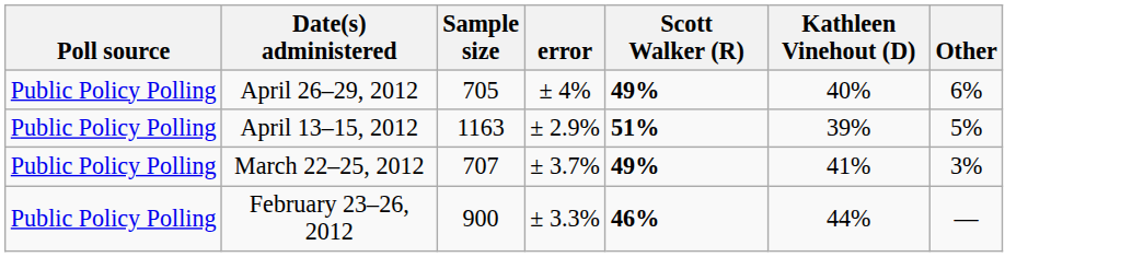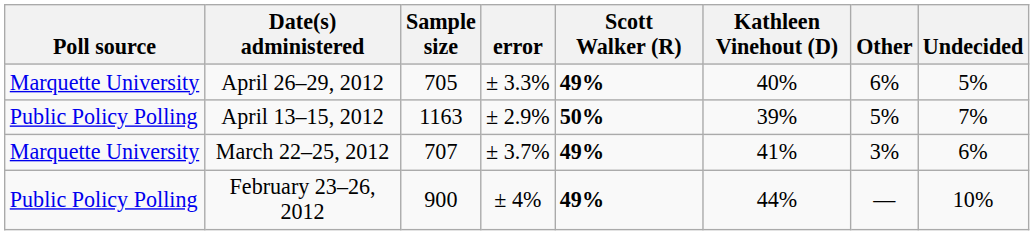 <table class="wikitable">
 <tr valign= bottom>
 <th>Poll source</th>
 <th style="width:135px;">Date(s)<br>administered</th>
 <th class=small>Sample<br>size</th>
 <th><br>error</th>
 <th style="width:100px;">Scott<br>Walker (R)</th>
 <th style="width:100px;">Kathleen<br>Vinehout (D)</th>
 <th>Other</th>
+<th>Undecided</th>
 </tr>
 <tr>
-<td><a href='#'>Public Policy Polling</a></td>
+<td><a href='#'>Marquette University</a></td>
 <td align=center>April 26–29, 2012</td>
 <td align=center>705</td>
-<td align=center>± 4%</td>
+<td align=center>± 3.3%</td>
 <td><strong>49%</strong></td>
 <td align=center>40%</td>
 <td align=center>6%</td>
+<td align=center>5%</td>
 </tr>
 <tr>
 <td><a href='#'>Public Policy Polling</a></td>
 <td align=center>April 13–15, 2012</td>
 <td align=center>1163</td>
 <td align=center>± 2.9%</td>
-<td><strong>51%</strong></td>
+<td><strong>50%</strong></td>
 <td align=center>39%</td>
 <td align=center>5%</td>
+<td align=center>7%</td>
 </tr>
 <tr>
-<td><a href='#'>Public Policy Polling</a></td>
+<td><a href='#'>Marquette University</a></td>
 <td align=center>March 22–25, 2012</td>
 <td align=center>707</td>
 <td align=center>± 3.7%</td>
 <td><strong>49%</strong></td>
 <td align=center>41%</td>
 <td align=center>3%</td>
+<td align=center>6%</td>
 </tr>
 <tr>
 <td><a href='#'>Public Policy Polling</a></td>
 <td align=center>February 23–26, 2012</td>
 <td align=center>900</td>
-<td align=center>± 3.3%</td>
-<td><strong>46%</strong></td>
+<td align=center>± 4%</td>
+<td><strong>49%</strong></td>
 <td align=center>44%</td>
 <td align=center>—</td>
+<td align=center>10%</td>
 </tr>
 </table>
